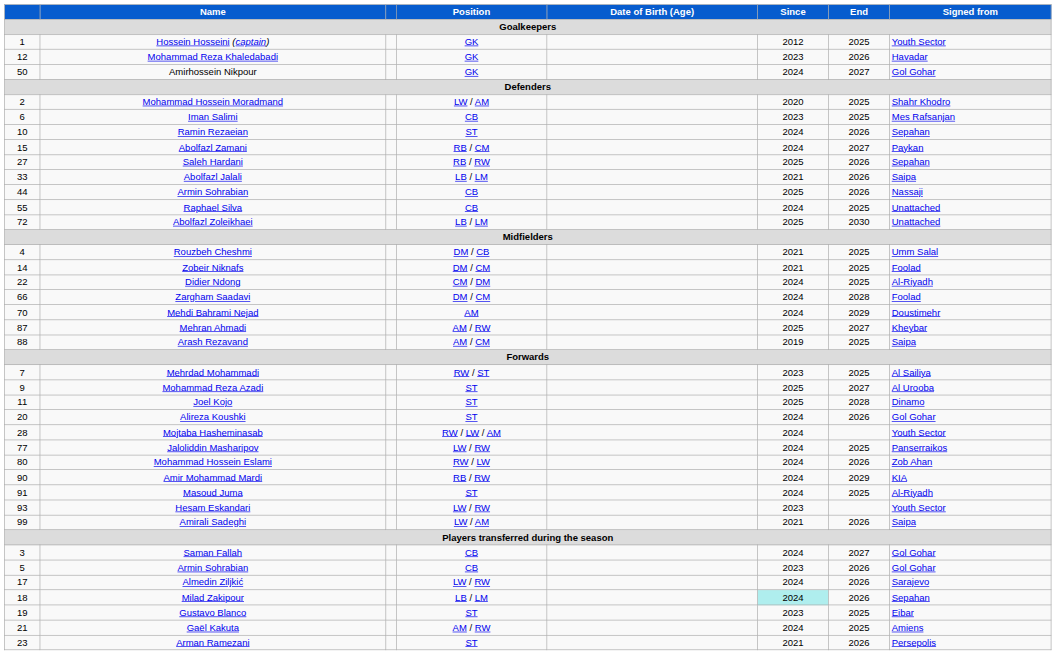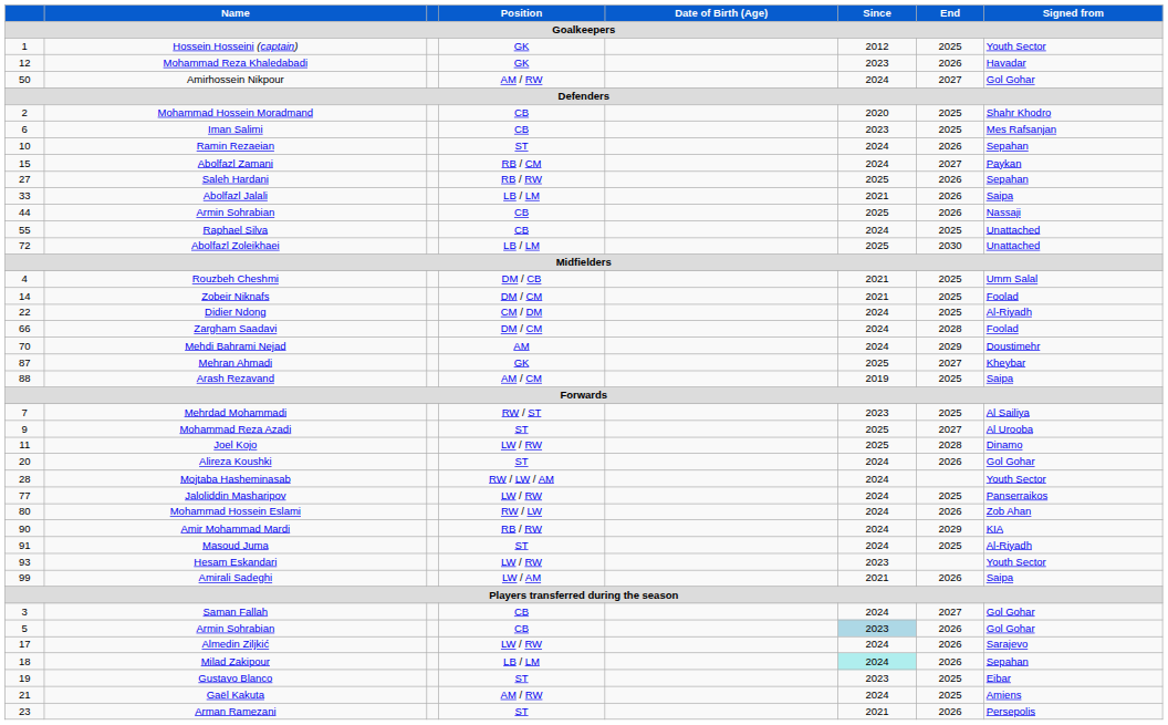 <table class="wikitable" style="text-align:center; font-size:90%; width:80%;">
 <tr>
 <th style="background:#075CCE; color:white; text-align:center;"></th>
 <th style="background:#075CCE; color:white; text-align:center;">Name</th>
 <th style="background:#075CCE; color:white; text-align:center;"></th>
 <th style="background:#075CCE; color:white; text-align:center;">Position</th>
 <th style="background:#075CCE; color:white; text-align:center;">Date of Birth (Age)</th>
 <th style="background:#075CCE; color:white; text-align:center;">Since</th>
 <th style="background:#075CCE; color:white; text-align:center;">End</th>
 <th style="background:#075CCE; color:white; text-align:center;">Signed from</th>
 </tr>
 <tr>
 <th colspan=10 style="background: #DCDCDC" align=right>Goalkeepers</th>
 </tr>
 <tr>
 <td>1</td>
 <td><a href='#'>Hossein Hosseini</a> <em>(<a href='#'>captain</a>)</em></td>
 <td></td>
 <td><a href='#'>GK</a></td>
 <td></td>
 <td>2012</td>
 <td>2025</td>
 <td style="text-align:left;"> <a href='#'>Youth Sector</a></td>
 </tr>
 <tr>
 <td>12</td>
 <td><a href='#'>Mohammad Reza Khaledabadi</a></td>
 <td></td>
 <td><a href='#'>GK</a></td>
 <td></td>
 <td>2023</td>
 <td>2026</td>
 <td style="text-align:left;"> <a href='#'>Havadar</a></td>
 </tr>
 <tr>
 <td>50</td>
 <td>Amirhossein Nikpour</td>
 <td></td>
-<td><a href='#'>GK</a></td>
+<td><a href='#'>AM</a> / <a href='#'>RW</a></td>
 <td></td>
 <td>2024</td>
 <td>2027</td>
 <td style="text-align:left;"> <a href='#'>Gol Gohar</a></td>
 </tr>
 <tr>
 <th colspan=11 style="background: #DCDCDC" align=right>Defenders</th>
 </tr>
 <tr>
 <td>2</td>
 <td><a href='#'>Mohammad Hossein Moradmand</a></td>
 <td></td>
-<td><a href='#'>LW</a> / <a href='#'>AM</a></td>
+<td><a href='#'>CB</a></td>
 <td></td>
 <td>2020</td>
 <td>2025</td>
 <td style="text-align:left;"> <a href='#'>Shahr Khodro</a></td>
 </tr>
 <tr>
 <td>6</td>
 <td><a href='#'>Iman Salimi</a></td>
 <td></td>
 <td><a href='#'>CB</a></td>
 <td></td>
 <td>2023</td>
 <td>2025</td>
 <td style="text-align:left;"> <a href='#'>Mes Rafsanjan</a></td>
 </tr>
 <tr>
 <td>10</td>
 <td><a href='#'>Ramin Rezaeian</a></td>
 <td></td>
 <td><a href='#'>ST</a></td>
 <td></td>
 <td>2024</td>
 <td>2026</td>
 <td style="text-align:left;"> <a href='#'>Sepahan</a></td>
 </tr>
 <tr>
 <td>15</td>
 <td><a href='#'>Abolfazl Zamani</a></td>
 <td></td>
 <td><a href='#'>RB</a> / <a href='#'>CM</a></td>
 <td></td>
 <td>2024</td>
 <td>2027</td>
 <td style="text-align:left;"> <a href='#'>Paykan</a></td>
 </tr>
 <tr>
 <td>27</td>
 <td><a href='#'>Saleh Hardani</a></td>
 <td></td>
 <td><a href='#'>RB</a> / <a href='#'>RW</a></td>
 <td></td>
 <td>2025</td>
 <td>2026</td>
 <td style="text-align:left;"> <a href='#'>Sepahan</a></td>
 </tr>
 <tr>
 <td>33</td>
 <td><a href='#'>Abolfazl Jalali</a></td>
 <td></td>
 <td><a href='#'>LB</a> / <a href='#'>LM</a></td>
 <td></td>
 <td>2021</td>
 <td>2026</td>
 <td style="text-align:left;"> <a href='#'>Saipa</a></td>
 </tr>
 <tr>
 <td>44</td>
 <td><a href='#'>Armin Sohrabian</a></td>
 <td></td>
 <td><a href='#'>CB</a></td>
 <td></td>
 <td>2025</td>
 <td>2026</td>
 <td style="text-align:left;"> <a href='#'>Nassaji</a></td>
 </tr>
 <tr>
 <td>55</td>
 <td><a href='#'>Raphael Silva</a></td>
 <td></td>
 <td><a href='#'>CB</a></td>
 <td></td>
 <td>2024</td>
 <td>2025</td>
 <td style="text-align:left;"><a href='#'>Unattached</a></td>
 </tr>
 <tr>
 <td>72</td>
 <td><a href='#'>Abolfazl Zoleikhaei</a></td>
 <td></td>
 <td><a href='#'>LB</a> / <a href='#'>LM</a></td>
 <td></td>
 <td>2025</td>
 <td>2030</td>
 <td style="text-align:left;"><a href='#'>Unattached</a></td>
 </tr>
 <tr>
 <th colspan=11 style="background: #DCDCDC" align=right>Midfielders</th>
 </tr>
 <tr>
 <td>4</td>
 <td><a href='#'>Rouzbeh Cheshmi</a></td>
 <td></td>
 <td><a href='#'>DM</a> / <a href='#'>CB</a></td>
 <td></td>
 <td>2021</td>
 <td>2025</td>
 <td style="text-align:left;"> <a href='#'>Umm Salal</a></td>
 </tr>
 <tr>
 <td>14</td>
 <td><a href='#'>Zobeir Niknafs</a></td>
 <td></td>
 <td><a href='#'>DM</a> / <a href='#'>CM</a></td>
 <td></td>
 <td>2021</td>
 <td>2025</td>
 <td style="text-align:left;"> <a href='#'>Foolad</a></td>
 </tr>
 <tr>
 <td>22</td>
 <td><a href='#'>Didier Ndong</a></td>
 <td></td>
 <td><a href='#'>CM</a> / <a href='#'>DM</a></td>
 <td></td>
 <td>2024</td>
 <td>2025</td>
 <td style="text-align:left;"> <a href='#'>Al-Riyadh</a></td>
 </tr>
 <tr>
 <td>66</td>
 <td><a href='#'>Zargham Saadavi</a></td>
 <td></td>
 <td><a href='#'>DM</a> / <a href='#'>CM</a></td>
 <td></td>
 <td>2024</td>
 <td>2028</td>
 <td style="text-align:left;"> <a href='#'>Foolad</a></td>
 </tr>
 <tr>
 <td>70</td>
 <td><a href='#'>Mehdi Bahrami Nejad</a></td>
 <td></td>
 <td><a href='#'>AM</a></td>
 <td></td>
 <td>2024</td>
 <td>2029</td>
 <td style="text-align:left;"> <a href='#'>Doustimehr</a></td>
 </tr>
 <tr>
 <td>87</td>
 <td><a href='#'>Mehran Ahmadi</a></td>
 <td></td>
-<td><a href='#'>AM</a> / <a href='#'>RW</a></td>
+<td><a href='#'>GK</a></td>
 <td></td>
 <td>2025</td>
 <td>2027</td>
 <td style="text-align:left;"> <a href='#'>Kheybar</a></td>
 </tr>
 <tr>
 <td>88</td>
 <td><a href='#'>Arash Rezavand</a></td>
 <td></td>
 <td><a href='#'>AM</a> / <a href='#'>CM</a></td>
 <td></td>
 <td>2019</td>
 <td>2025</td>
 <td style="text-align:left;"> <a href='#'>Saipa</a></td>
 </tr>
 <tr>
 <th colspan=11 style="background: #DCDCDC" align=right>Forwards</th>
 </tr>
 <tr>
 <td>7</td>
 <td><a href='#'>Mehrdad Mohammadi</a></td>
 <td></td>
 <td><a href='#'>RW</a> / <a href='#'>ST</a></td>
 <td></td>
 <td>2023</td>
 <td>2025</td>
 <td style="text-align:left;"> <a href='#'>Al Sailiya</a></td>
 </tr>
 <tr>
 <td>9</td>
 <td><a href='#'>Mohammad Reza Azadi</a></td>
 <td></td>
 <td><a href='#'>ST</a></td>
 <td></td>
 <td>2025</td>
 <td>2027</td>
 <td style="text-align:left;"> <a href='#'>Al Urooba</a></td>
 </tr>
 <tr>
 <td>11</td>
 <td><a href='#'>Joel Kojo</a></td>
 <td></td>
-<td><a href='#'>ST</a></td>
+<td><a href='#'>LW</a> / <a href='#'>RW</a></td>
 <td></td>
 <td>2025</td>
 <td>2028</td>
 <td style="text-align:left;"> <a href='#'>Dinamo</a></td>
 </tr>
 <tr>
 <td>20</td>
 <td><a href='#'>Alireza Koushki</a></td>
 <td></td>
 <td><a href='#'>ST</a></td>
 <td></td>
 <td>2024</td>
 <td>2026</td>
 <td style="text-align:left;"> <a href='#'>Gol Gohar</a></td>
 </tr>
 <tr>
 <td>28</td>
 <td><a href='#'>Mojtaba Hasheminasab</a></td>
 <td></td>
 <td><a href='#'>RW</a> / <a href='#'>LW</a> / <a href='#'>AM</a></td>
 <td></td>
 <td>2024</td>
 <td></td>
 <td style="text-align:left;"> <a href='#'>Youth Sector</a></td>
 </tr>
 <tr>
 <td>77</td>
 <td><a href='#'>Jaloliddin Masharipov</a></td>
 <td></td>
 <td><a href='#'>LW</a> / <a href='#'>RW</a></td>
 <td></td>
 <td>2024</td>
 <td>2025</td>
 <td style="text-align:left;"> <a href='#'>Panserraikos</a></td>
 </tr>
 <tr>
 <td>80</td>
 <td><a href='#'>Mohammad Hossein Eslami</a></td>
 <td></td>
 <td><a href='#'>RW</a> / <a href='#'>LW</a></td>
 <td></td>
 <td>2024</td>
 <td>2026</td>
 <td style="text-align:left;"> <a href='#'>Zob Ahan</a></td>
 </tr>
 <tr>
 <td>90</td>
 <td><a href='#'>Amir Mohammad Mardi</a></td>
 <td></td>
 <td><a href='#'>RB</a> / <a href='#'>RW</a></td>
 <td></td>
 <td>2024</td>
 <td>2029</td>
 <td style="text-align:left;"> <a href='#'>KIA</a></td>
 </tr>
 <tr>
 <td>91</td>
 <td><a href='#'>Masoud Juma</a></td>
 <td></td>
 <td><a href='#'>ST</a></td>
 <td></td>
 <td>2024</td>
 <td>2025</td>
 <td style="text-align:left;"> <a href='#'>Al-Riyadh</a></td>
 </tr>
 <tr>
 <td>93</td>
 <td><a href='#'>Hesam Eskandari</a></td>
 <td></td>
 <td><a href='#'>LW</a> / <a href='#'>RW</a></td>
 <td></td>
 <td>2023</td>
 <td></td>
 <td style="text-align:left;"> <a href='#'>Youth Sector</a></td>
 </tr>
 <tr>
 <td>99</td>
 <td><a href='#'>Amirali Sadeghi</a></td>
 <td></td>
 <td><a href='#'>LW</a> / <a href='#'>AM</a></td>
 <td></td>
 <td>2021</td>
 <td>2026</td>
 <td style="text-align:left;"> <a href='#'>Saipa</a></td>
 </tr>
 <tr>
 <th colspan=10 style="background:#dcdcdc; text-align:center;">Players transferred during the season</th>
 </tr>
 <tr>
 <td>3</td>
 <td><a href='#'>Saman Fallah</a></td>
 <td></td>
 <td><a href='#'>CB</a></td>
 <td></td>
 <td>2024</td>
 <td>2027</td>
 <td style="text-align:left;"> <a href='#'>Gol Gohar</a></td>
 </tr>
 <tr>
 <td>5</td>
 <td><a href='#'>Armin Sohrabian</a></td>
 <td></td>
 <td><a href='#'>CB</a></td>
 <td></td>
-<td>2023</td>
+<td style="background: lightblue;">2023</td>
 <td>2026</td>
 <td style="text-align:left;"> <a href='#'>Gol Gohar</a></td>
 </tr>
 <tr>
 <td>17</td>
 <td><a href='#'>Almedin Ziljkić</a></td>
 <td></td>
 <td><a href='#'>LW</a> / <a href='#'>RW</a></td>
 <td></td>
 <td>2024</td>
 <td>2026</td>
 <td style="text-align:left;"> <a href='#'>Sarajevo</a></td>
 </tr>
 <tr>
 <td>18</td>
 <td><a href='#'>Milad Zakipour</a></td>
 <td></td>
 <td><a href='#'>LB</a> / <a href='#'>LM</a></td>
 <td></td>
 <td style="background: paleturquoise;">2024</td>
 <td>2026</td>
 <td style="text-align:left;"> <a href='#'>Sepahan</a></td>
 </tr>
 <tr>
 <td>19</td>
 <td><a href='#'>Gustavo Blanco</a></td>
 <td></td>
 <td><a href='#'>ST</a></td>
 <td></td>
 <td>2023</td>
 <td>2025</td>
 <td style="text-align:left;"> <a href='#'>Eibar</a></td>
 </tr>
 <tr>
 <td>21</td>
 <td><a href='#'>Gaël Kakuta</a></td>
 <td></td>
 <td><a href='#'>AM</a> / <a href='#'>RW</a></td>
 <td></td>
 <td>2024</td>
 <td>2025</td>
 <td style="text-align:left;"> <a href='#'>Amiens</a></td>
 </tr>
 <tr>
 <td>23</td>
 <td><a href='#'>Arman Ramezani</a></td>
 <td></td>
 <td><a href='#'>ST</a></td>
 <td></td>
 <td>2021</td>
 <td>2026</td>
 <td style="text-align:left;"> <a href='#'>Persepolis</a></td>
 </tr>
 </table>
